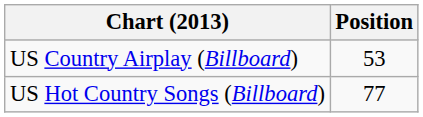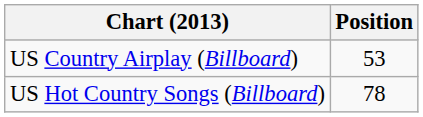 <table class="wikitable sortable">
 <tr>
 <th scope="col">Chart (2013)</th>
 <th scope="col">Position</th>
 </tr>
 <tr>
 <td>US <a href='#'>Country Airplay</a> (<em><a href='#'>Billboard</a></em>)</td>
 <td align="center">53</td>
 </tr>
 <tr>
 <td>US <a href='#'>Hot Country Songs</a> (<em><a href='#'>Billboard</a></em>)</td>
-<td align="center">77</td>
+<td align="center">78</td>
 </tr>
 </table>
